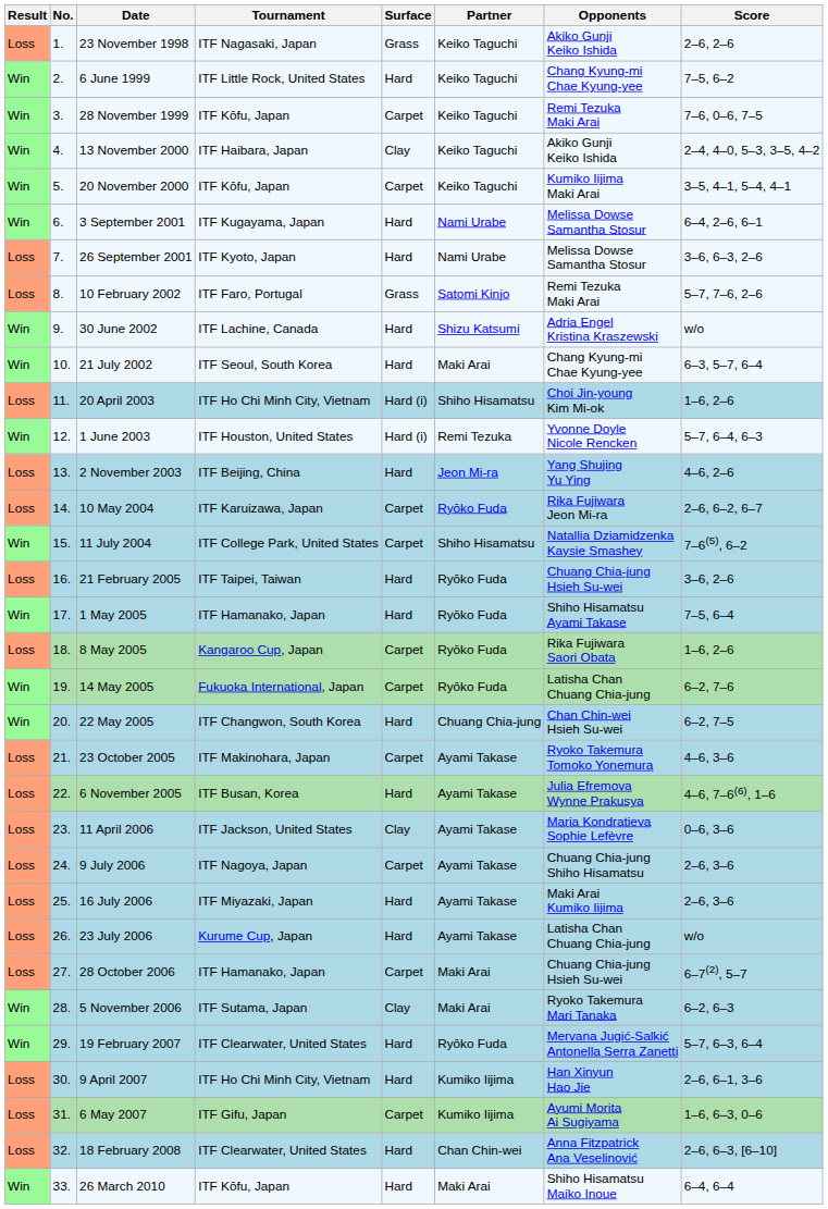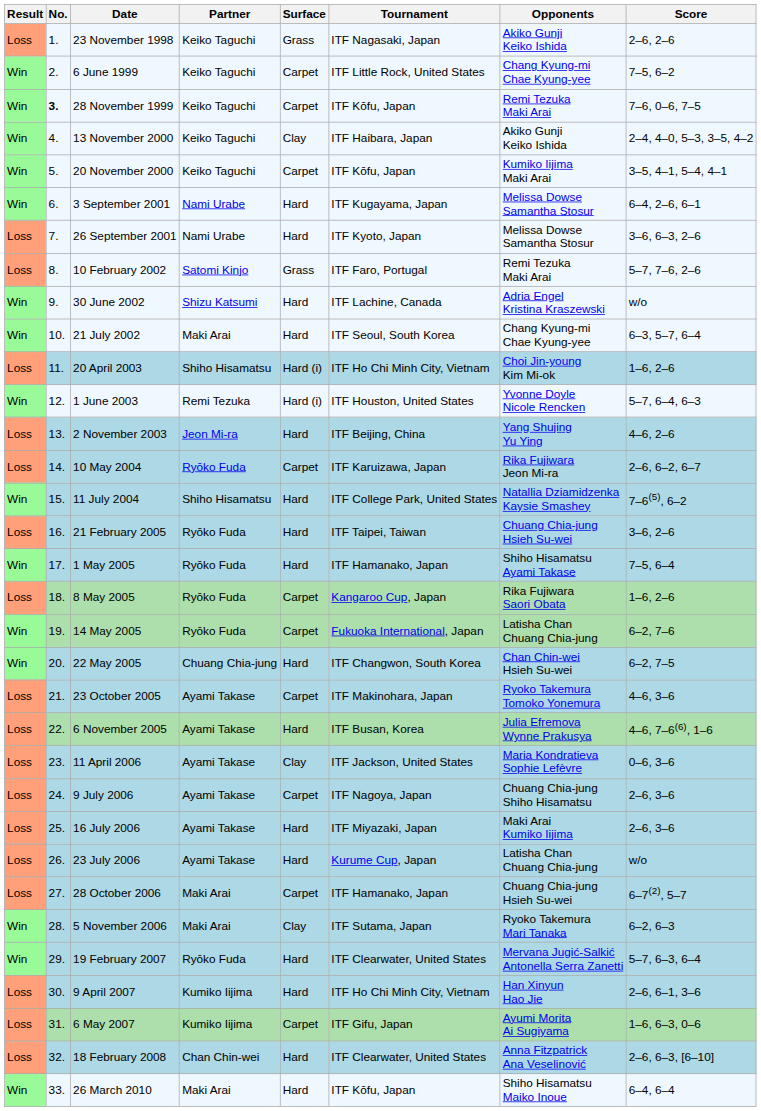 <table class="sortable wikitable" style=font-size:97%>
 <tr>
 <th>Result</th>
 <th>No.</th>
 <th>Date</th>
+<th>Partner</th>
+<th>Surface</th>
 <th>Tournament</th>
-<th>Surface</th>
-<th>Partner</th>
 <th>Opponents</th>
 <th class="unsortable">Score</th>
 </tr>
 <tr style="background:#f0f8ff;">
 <td style="background:#ffa07a;">Loss</td>
 <td>1.</td>
 <td>23 November 1998</td>
+<td> Keiko Taguchi</td>
+<td>Grass</td>
 <td>ITF Nagasaki, Japan</td>
-<td>Grass</td>
-<td> Keiko Taguchi</td>
 <td> <a href='#'>Akiko Gunji</a> <br>  <a href='#'>Keiko Ishida</a></td>
 <td>2–6, 2–6</td>
 </tr>
 <tr style="background:#f0f8ff;">
 <td style="background:#98fb98;">Win</td>
 <td>2.</td>
 <td>6 June 1999</td>
+<td> Keiko Taguchi</td>
+<td>Carpet</td>
 <td>ITF Little Rock, United States</td>
-<td>Hard</td>
-<td> Keiko Taguchi</td>
 <td> <a href='#'>Chang Kyung-mi</a> <br>  <a href='#'>Chae Kyung-yee</a></td>
 <td>7–5, 6–2</td>
 </tr>
 <tr style="background:#f0f8ff;">
 <td style="background:#98fb98;">Win</td>
-<td>3.</td>
+<td><strong>3.</strong></td>
 <td>28 November 1999</td>
+<td> Keiko Taguchi</td>
+<td>Carpet</td>
 <td>ITF Kōfu, Japan</td>
-<td>Carpet</td>
-<td> Keiko Taguchi</td>
 <td> <a href='#'>Remi Tezuka</a> <br>  <a href='#'>Maki Arai</a></td>
 <td>7–6, 0–6, 7–5</td>
 </tr>
 <tr style="background:#f0f8ff;">
 <td style="background:#98fb98;">Win</td>
 <td>4.</td>
 <td>13 November 2000</td>
+<td> Keiko Taguchi</td>
+<td>Clay</td>
 <td>ITF Haibara, Japan</td>
-<td>Clay</td>
-<td> Keiko Taguchi</td>
 <td> Akiko Gunji <br>  Keiko Ishida</td>
 <td>2–4, 4–0, 5–3, 3–5, 4–2</td>
 </tr>
 <tr style="background:#f0f8ff;">
 <td style="background:#98fb98;">Win</td>
 <td>5.</td>
 <td>20 November 2000</td>
+<td> Keiko Taguchi</td>
+<td>Carpet</td>
 <td>ITF Kōfu, Japan</td>
-<td>Carpet</td>
-<td> Keiko Taguchi</td>
 <td> <a href='#'>Kumiko Iijima</a> <br>  Maki Arai</td>
 <td>3–5, 4–1, 5–4, 4–1</td>
 </tr>
 <tr style="background:#f0f8ff;">
 <td style="background:#98fb98;">Win</td>
 <td>6.</td>
 <td>3 September 2001</td>
+<td> <a href='#'>Nami Urabe</a></td>
+<td>Hard</td>
 <td>ITF Kugayama, Japan</td>
-<td>Hard</td>
-<td> <a href='#'>Nami Urabe</a></td>
 <td> <a href='#'>Melissa Dowse</a> <br>  <a href='#'>Samantha Stosur</a></td>
 <td>6–4, 2–6, 6–1</td>
 </tr>
 <tr style="background:#f0f8ff;">
 <td style="background:#ffa07a;">Loss</td>
 <td>7.</td>
 <td>26 September 2001</td>
+<td> Nami Urabe</td>
+<td>Hard</td>
 <td>ITF Kyoto, Japan</td>
-<td>Hard</td>
-<td> Nami Urabe</td>
 <td> Melissa Dowse <br>  Samantha Stosur</td>
 <td>3–6, 6–3, 2–6</td>
 </tr>
 <tr style="background:#f0f8ff;">
 <td style="background:#ffa07a;">Loss</td>
 <td>8.</td>
 <td>10 February 2002</td>
+<td> <a href='#'>Satomi Kinjo</a></td>
+<td>Grass</td>
 <td>ITF Faro, Portugal</td>
-<td>Grass</td>
-<td> <a href='#'>Satomi Kinjo</a></td>
 <td> Remi Tezuka <br>  Maki Arai</td>
 <td>5–7, 7–6, 2–6</td>
 </tr>
 <tr style="background:#f0f8ff;">
 <td style="background:#98fb98;">Win</td>
 <td>9.</td>
 <td>30 June 2002</td>
+<td> <a href='#'>Shizu Katsumi</a></td>
+<td>Hard</td>
 <td>ITF Lachine, Canada</td>
-<td>Hard</td>
-<td> <a href='#'>Shizu Katsumi</a></td>
 <td> <a href='#'>Adria Engel</a> <br>  <a href='#'>Kristina Kraszewski</a></td>
 <td>w/o</td>
 </tr>
 <tr style="background:#f0f8ff;">
 <td style="background:#98fb98;">Win</td>
 <td>10.</td>
 <td>21 July 2002</td>
+<td> Maki Arai</td>
+<td>Hard</td>
 <td>ITF Seoul, South Korea</td>
-<td>Hard</td>
-<td> Maki Arai</td>
 <td> Chang Kyung-mi <br>  Chae Kyung-yee</td>
 <td>6–3, 5–7, 6–4</td>
 </tr>
 <tr style="background:lightblue;">
 <td style="background:#ffa07a;">Loss</td>
 <td>11.</td>
 <td>20 April 2003</td>
+<td> Shiho Hisamatsu</td>
+<td>Hard (i)</td>
 <td>ITF Ho Chi Minh City, Vietnam</td>
-<td>Hard (i)</td>
-<td> Shiho Hisamatsu</td>
 <td> <a href='#'>Choi Jin-young</a> <br>  Kim Mi-ok</td>
 <td>1–6, 2–6</td>
 </tr>
 <tr style="background:#f0f8ff;">
 <td style="background:#98fb98;">Win</td>
 <td>12.</td>
 <td>1 June 2003</td>
+<td> Remi Tezuka</td>
+<td>Hard (i)</td>
 <td>ITF Houston, United States</td>
-<td>Hard (i)</td>
-<td> Remi Tezuka</td>
 <td> <a href='#'>Yvonne Doyle</a> <br>  <a href='#'>Nicole Rencken</a></td>
 <td>5–7, 6–4, 6–3</td>
 </tr>
 <tr style="background:lightblue;">
 <td style="background:#ffa07a;">Loss</td>
 <td>13.</td>
 <td>2 November 2003</td>
+<td> <a href='#'>Jeon Mi-ra</a></td>
+<td>Hard</td>
 <td>ITF Beijing, China</td>
-<td>Hard</td>
-<td> <a href='#'>Jeon Mi-ra</a></td>
 <td> <a href='#'>Yang Shujing</a> <br>  <a href='#'>Yu Ying</a></td>
 <td>4–6, 2–6</td>
 </tr>
 <tr style="background:lightblue;">
 <td style="background:#ffa07a;">Loss</td>
 <td>14.</td>
 <td>10 May 2004</td>
+<td> <a href='#'>Ryōko Fuda</a></td>
+<td>Carpet</td>
 <td>ITF Karuizawa, Japan</td>
-<td>Carpet</td>
-<td> <a href='#'>Ryōko Fuda</a></td>
 <td> <a href='#'>Rika Fujiwara</a> <br>  Jeon Mi-ra</td>
 <td>2–6, 6–2, 6–7</td>
 </tr>
 <tr style="background:lightblue;">
 <td style="background:#98fb98;">Win</td>
 <td>15.</td>
 <td>11 July 2004</td>
+<td> Shiho Hisamatsu</td>
+<td>Hard</td>
 <td>ITF College Park, United States</td>
-<td>Carpet</td>
-<td> Shiho Hisamatsu</td>
 <td> <a href='#'>Natallia Dziamidzenka</a> <br>  <a href='#'>Kaysie Smashey</a></td>
 <td>7–6<sup>(5)</sup>, 6–2</td>
 </tr>
 <tr style="background:lightblue;">
 <td style="background:#ffa07a;">Loss</td>
 <td>16.</td>
 <td>21 February 2005</td>
+<td> Ryōko Fuda</td>
+<td>Hard</td>
 <td>ITF Taipei, Taiwan</td>
-<td>Hard</td>
-<td> Ryōko Fuda</td>
 <td> <a href='#'>Chuang Chia-jung</a> <br>  <a href='#'>Hsieh Su-wei</a></td>
 <td>3–6, 2–6</td>
 </tr>
 <tr style="background:lightblue;">
 <td style="background:#98fb98;">Win</td>
 <td>17.</td>
 <td>1 May 2005</td>
+<td> Ryōko Fuda</td>
+<td>Hard</td>
 <td>ITF Hamanako, Japan</td>
-<td>Hard</td>
-<td> Ryōko Fuda</td>
 <td> Shiho Hisamatsu <br>  <a href='#'>Ayami Takase</a></td>
 <td>7–5, 6–4</td>
 </tr>
 <tr style="background:#addfad;">
 <td style="background:#ffa07a;">Loss</td>
 <td>18.</td>
 <td>8 May 2005</td>
+<td> Ryōko Fuda</td>
+<td>Carpet</td>
 <td><a href='#'>Kangaroo Cup</a>, Japan</td>
-<td>Carpet</td>
-<td> Ryōko Fuda</td>
 <td> Rika Fujiwara <br>  <a href='#'>Saori Obata</a></td>
 <td>1–6, 2–6</td>
 </tr>
 <tr style="background:#addfad;">
 <td style="background:#98fb98;">Win</td>
 <td>19.</td>
 <td>14 May 2005</td>
+<td> Ryōko Fuda</td>
+<td>Carpet</td>
 <td><a href='#'>Fukuoka International</a>, Japan</td>
-<td>Carpet</td>
-<td> Ryōko Fuda</td>
 <td> Latisha Chan <br>  Chuang Chia-jung</td>
 <td>6–2, 7–6</td>
 </tr>
 <tr style="background:lightblue;">
 <td style="background:#98fb98;">Win</td>
 <td>20.</td>
 <td>22 May 2005</td>
+<td> Chuang Chia-jung</td>
+<td>Hard</td>
 <td>ITF Changwon, South Korea</td>
-<td>Hard</td>
-<td> Chuang Chia-jung</td>
 <td> <a href='#'>Chan Chin-wei</a> <br>  Hsieh Su-wei</td>
 <td>6–2, 7–5</td>
 </tr>
 <tr style="background:lightblue;">
 <td style="background:#ffa07a;">Loss</td>
 <td>21.</td>
 <td>23 October 2005</td>
+<td> Ayami Takase</td>
+<td>Carpet</td>
 <td>ITF Makinohara, Japan</td>
-<td>Carpet</td>
-<td> Ayami Takase</td>
 <td> <a href='#'>Ryoko Takemura</a> <br>  <a href='#'>Tomoko Yonemura</a></td>
 <td>4–6, 3–6</td>
 </tr>
 <tr style="background:#addfad;">
 <td style="background:#ffa07a;">Loss</td>
 <td>22.</td>
 <td>6 November 2005</td>
+<td> Ayami Takase</td>
+<td>Hard</td>
 <td>ITF Busan, Korea</td>
-<td>Hard</td>
-<td> Ayami Takase</td>
 <td> <a href='#'>Julia Efremova</a> <br>  <a href='#'>Wynne Prakusya</a></td>
 <td>4–6, 7–6<sup>(6)</sup>, 1–6</td>
 </tr>
 <tr style="background:lightblue;">
 <td style="background:#ffa07a;">Loss</td>
 <td>23.</td>
 <td>11 April 2006</td>
+<td> Ayami Takase</td>
+<td>Clay</td>
 <td>ITF Jackson, United States</td>
-<td>Clay</td>
-<td> Ayami Takase</td>
 <td> <a href='#'>Maria Kondratieva</a> <br>  <a href='#'>Sophie Lefèvre</a></td>
 <td>0–6, 3–6</td>
 </tr>
 <tr style="background:lightblue;">
 <td style="background:#ffa07a;">Loss</td>
 <td>24.</td>
 <td>9 July 2006</td>
+<td> Ayami Takase</td>
+<td>Carpet</td>
 <td>ITF Nagoya, Japan</td>
-<td>Carpet</td>
-<td> Ayami Takase</td>
 <td> Chuang Chia-jung <br>  Shiho Hisamatsu</td>
 <td>2–6, 3–6</td>
 </tr>
 <tr style="background:lightblue;">
 <td style="background:#ffa07a;">Loss</td>
 <td>25.</td>
 <td>16 July 2006</td>
+<td> Ayami Takase</td>
+<td>Hard</td>
 <td>ITF Miyazaki, Japan</td>
-<td>Hard</td>
-<td> Ayami Takase</td>
 <td> Maki Arai <br>  <a href='#'>Kumiko Iijima</a></td>
 <td>2–6, 3–6</td>
 </tr>
 <tr style="background:lightblue;">
 <td style="background:#ffa07a;">Loss</td>
 <td>26.</td>
 <td>23 July 2006</td>
+<td> Ayami Takase</td>
+<td>Hard</td>
 <td><a href='#'>Kurume Cup</a>, Japan</td>
-<td>Hard</td>
-<td> Ayami Takase</td>
 <td> Latisha Chan <br>  Chuang Chia-jung</td>
 <td>w/o</td>
 </tr>
 <tr style="background:lightblue;">
 <td style="background:#ffa07a;">Loss</td>
 <td>27.</td>
 <td>28 October 2006</td>
+<td> Maki Arai</td>
+<td>Carpet</td>
 <td>ITF Hamanako, Japan</td>
-<td>Carpet</td>
-<td> Maki Arai</td>
 <td> Chuang Chia-jung <br>  Hsieh Su-wei</td>
 <td>6–7<sup>(2)</sup>, 5–7</td>
 </tr>
 <tr style="background:lightblue;">
 <td style="background:#98fb98;">Win</td>
 <td>28.</td>
 <td>5 November 2006</td>
+<td> Maki Arai</td>
+<td>Clay</td>
 <td>ITF Sutama, Japan</td>
-<td>Clay</td>
-<td> Maki Arai</td>
 <td> Ryoko Takemura <br>  <a href='#'>Mari Tanaka</a></td>
 <td>6–2, 6–3</td>
 </tr>
 <tr style="background:lightblue;">
 <td style="background:#98fb98;">Win</td>
 <td>29.</td>
 <td>19 February 2007</td>
+<td> Ryōko Fuda</td>
+<td>Hard</td>
 <td>ITF Clearwater, United States</td>
-<td>Hard</td>
-<td> Ryōko Fuda</td>
 <td> <a href='#'>Mervana Jugić-Salkić</a> <br>  <a href='#'>Antonella Serra Zanetti</a></td>
 <td>5–7, 6–3, 6–4</td>
 </tr>
 <tr style="background:lightblue;">
 <td style="background:#ffa07a;">Loss</td>
 <td>30.</td>
 <td>9 April 2007</td>
+<td> Kumiko Iijima</td>
+<td>Hard</td>
 <td>ITF Ho Chi Minh City, Vietnam</td>
-<td>Hard</td>
-<td> Kumiko Iijima</td>
 <td> <a href='#'>Han Xinyun</a> <br>  <a href='#'>Hao Jie</a></td>
 <td>2–6, 6–1, 3–6</td>
 </tr>
 <tr style="background:#addfad;">
 <td style="background:#ffa07a;">Loss</td>
 <td>31.</td>
 <td>6 May 2007</td>
+<td> Kumiko Iijima</td>
+<td>Carpet</td>
 <td>ITF Gifu, Japan</td>
-<td>Carpet</td>
-<td> Kumiko Iijima</td>
 <td> <a href='#'>Ayumi Morita</a> <br>  <a href='#'>Ai Sugiyama</a></td>
 <td>1–6, 6–3, 0–6</td>
 </tr>
 <tr style="background:lightblue;">
 <td style="background:#ffa07a;">Loss</td>
 <td>32.</td>
 <td>18 February 2008</td>
+<td> Chan Chin-wei</td>
+<td>Hard</td>
 <td>ITF Clearwater, United States</td>
-<td>Hard</td>
-<td> Chan Chin-wei</td>
 <td> <a href='#'>Anna Fitzpatrick</a> <br>  <a href='#'>Ana Veselinović</a></td>
 <td>2–6, 6–3, [6–10]</td>
 </tr>
 <tr style="background:#f0f8ff;">
 <td style="background:#98fb98;">Win</td>
 <td>33.</td>
 <td>26 March 2010</td>
+<td> Maki Arai</td>
+<td>Hard</td>
 <td>ITF Kōfu, Japan</td>
-<td>Hard</td>
-<td> Maki Arai</td>
 <td> Shiho Hisamatsu <br>  <a href='#'>Maiko Inoue</a></td>
 <td>6–4, 6–4</td>
 </tr>
 </table>
